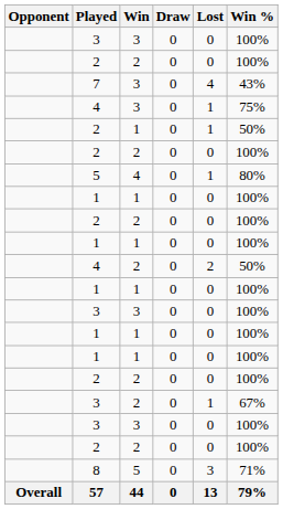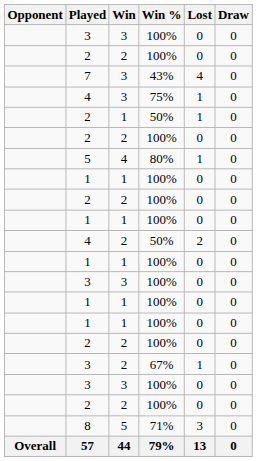 <table class="wikitable sortable" style="text-align:center">
 <tr>
 <th>Opponent</th>
 <th>Played</th>
 <th>Win</th>
+<th>Win %</th>
+<th>Lost</th>
 <th>Draw</th>
-<th>Lost</th>
-<th>Win %</th>
 </tr>
 <tr>
 <td align=left></td>
 <td>3</td>
 <td>3</td>
+<td>100%</td>
 <td>0</td>
 <td>0</td>
-<td>100%</td>
 </tr>
 <tr>
 <td align=left></td>
 <td>2</td>
 <td>2</td>
+<td>100%</td>
 <td>0</td>
 <td>0</td>
-<td>100%</td>
 </tr>
 <tr>
 <td align=left></td>
 <td>7</td>
 <td>3</td>
+<td>43%</td>
+<td>4</td>
 <td>0</td>
-<td>4</td>
-<td>43%</td>
 </tr>
 <tr>
 <td align=left></td>
 <td>4</td>
 <td>3</td>
+<td>75%</td>
+<td>1</td>
 <td>0</td>
-<td>1</td>
-<td>75%</td>
 </tr>
 <tr>
 <td align=left></td>
 <td>2</td>
 <td>1</td>
+<td>50%</td>
+<td>1</td>
 <td>0</td>
-<td>1</td>
-<td>50%</td>
 </tr>
 <tr>
 <td align=left></td>
 <td>2</td>
 <td>2</td>
+<td>100%</td>
 <td>0</td>
 <td>0</td>
-<td>100%</td>
 </tr>
 <tr>
 <td align=left></td>
 <td>5</td>
 <td>4</td>
+<td>80%</td>
+<td>1</td>
 <td>0</td>
-<td>1</td>
-<td>80%</td>
 </tr>
 <tr>
 <td align=left></td>
 <td>1</td>
 <td>1</td>
+<td>100%</td>
 <td>0</td>
 <td>0</td>
-<td>100%</td>
 </tr>
 <tr>
 <td align=left></td>
 <td>2</td>
 <td>2</td>
+<td>100%</td>
 <td>0</td>
 <td>0</td>
-<td>100%</td>
 </tr>
 <tr>
 <td align=left></td>
 <td>1</td>
 <td>1</td>
+<td>100%</td>
 <td>0</td>
 <td>0</td>
-<td>100%</td>
 </tr>
 <tr>
 <td align=left></td>
 <td>4</td>
 <td>2</td>
+<td>50%</td>
+<td>2</td>
 <td>0</td>
-<td>2</td>
-<td>50%</td>
 </tr>
 <tr>
 <td align=left></td>
 <td>1</td>
 <td>1</td>
+<td>100%</td>
 <td>0</td>
 <td>0</td>
-<td>100%</td>
 </tr>
 <tr>
 <td align=left></td>
 <td>3</td>
 <td>3</td>
+<td>100%</td>
 <td>0</td>
 <td>0</td>
-<td>100%</td>
 </tr>
 <tr>
 <td align=left></td>
 <td>1</td>
 <td>1</td>
+<td>100%</td>
 <td>0</td>
 <td>0</td>
-<td>100%</td>
 </tr>
 <tr>
 <td align=left></td>
 <td>1</td>
 <td>1</td>
+<td>100%</td>
 <td>0</td>
 <td>0</td>
-<td>100%</td>
 </tr>
 <tr>
 <td align=left></td>
 <td>2</td>
 <td>2</td>
+<td>100%</td>
 <td>0</td>
 <td>0</td>
-<td>100%</td>
 </tr>
 <tr>
 <td align=left></td>
 <td>3</td>
 <td>2</td>
+<td>67%</td>
+<td>1</td>
 <td>0</td>
-<td>1</td>
-<td>67%</td>
 </tr>
 <tr>
 <td align=left></td>
 <td>3</td>
 <td>3</td>
+<td>100%</td>
 <td>0</td>
 <td>0</td>
-<td>100%</td>
 </tr>
 <tr>
 <td align=left></td>
 <td>2</td>
 <td>2</td>
+<td>100%</td>
 <td>0</td>
 <td>0</td>
-<td>100%</td>
 </tr>
 <tr>
 <td align=left></td>
 <td>8</td>
 <td>5</td>
+<td>71%</td>
+<td>3</td>
 <td>0</td>
-<td>3</td>
-<td>71%</td>
 </tr>
 <tr>
 <th>Overall</th>
 <th>57</th>
 <th>44</th>
+<th>79%</th>
+<th>13</th>
 <th>0</th>
-<th>13</th>
-<th>79%</th>
 </tr>
 </table>
